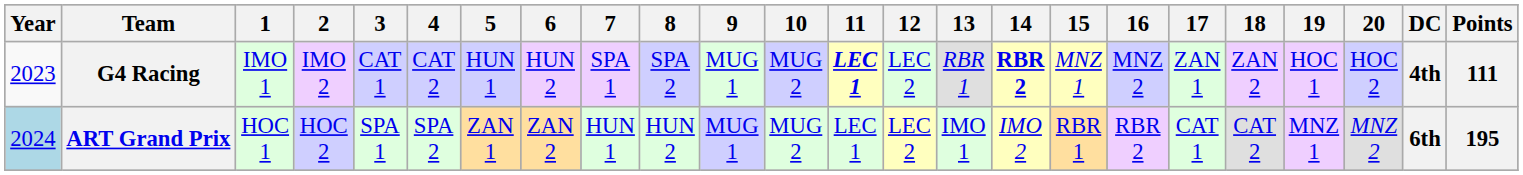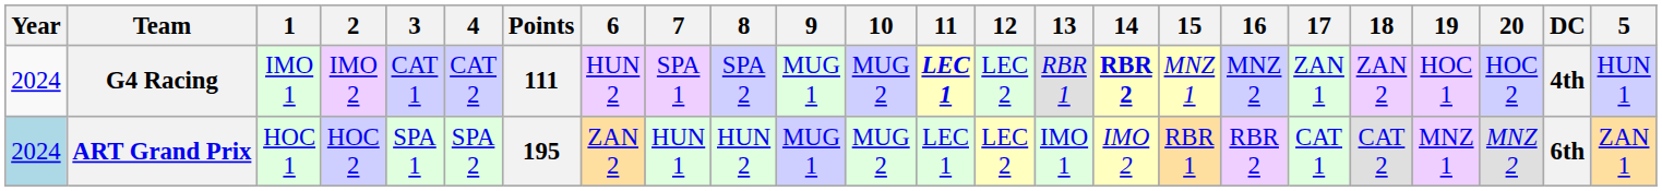 <table class="wikitable" style="text-align:center; font-size:85%;">
 <tr>
 <th>Year</th>
 <th>Team</th>
 <th>1</th>
 <th>2</th>
 <th>3</th>
 <th>4</th>
-<th>5</th>
+<th>Points</th>
 <th>6</th>
 <th>7</th>
 <th>8</th>
 <th>9</th>
 <th>10</th>
 <th>11</th>
 <th>12</th>
 <th>13</th>
 <th>14</th>
 <th>15</th>
 <th>16</th>
 <th>17</th>
 <th>18</th>
 <th>19</th>
 <th>20</th>
 <th>DC</th>
-<th>Points</th>
+<th>5</th>
 </tr>
 <tr>
-<td><a href='#'>2023</a></td>
+<td><a href='#'>2024</a></td>
 <th nowrap>G4 Racing</th>
 <td style="background:#DFFFDF;"><a href='#'>IMO<br>1</a><br></td>
 <td style="background:#EFCFFF;"><a href='#'>IMO<br>2</a><br></td>
 <td style="background:#CFCFFF;"><a href='#'>CAT<br>1</a><br></td>
 <td style="background:#CFCFFF;"><a href='#'>CAT<br>2</a><br></td>
-<td style="background:#CFCFFF;"><a href='#'>HUN<br>1</a><br></td>
+<th>111</th>
 <td style="background:#EFCFFF;"><a href='#'>HUN<br>2</a><br></td>
 <td style="background:#EFCFFF;"><a href='#'>SPA<br>1</a><br></td>
 <td style="background:#CFCFFF;"><a href='#'>SPA<br>2</a><br></td>
 <td style="background:#DFFFDF;"><a href='#'>MUG<br>1</a><br></td>
 <td style="background:#CFCFFF;"><a href='#'>MUG<br>2</a><br></td>
 <td style="background:#FFFFBF;"><strong><em><a href='#'>LEC<br>1</a></em></strong><br></td>
 <td style="background:#DFFFDF;"><a href='#'>LEC<br>2</a><br></td>
 <td style="background:#DFDFDF;"><em><a href='#'>RBR<br>1</a></em><br></td>
 <td style="background:#FFFFBF;"><strong><a href='#'>RBR<br>2</a></strong><br></td>
 <td style="background:#FFFFBF;"><em><a href='#'>MNZ<br>1</a></em><br></td>
 <td style="background:#CFCFFF;"><a href='#'>MNZ<br>2</a><br></td>
 <td style="background:#DFFFDF;"><a href='#'>ZAN<br>1</a><br></td>
 <td style="background:#EFCFFF;"><a href='#'>ZAN<br>2</a><br></td>
 <td style="background:#EFCFFF;"><a href='#'>HOC<br>1</a><br></td>
 <td style="background:#CFCFFF;"><a href='#'>HOC<br>2</a><br></td>
 <th>4th</th>
-<th>111</th>
+<td style="background:#CFCFFF;"><a href='#'>HUN<br>1</a><br></td>
 </tr>
 <tr>
 <td style="background: lightblue;"><a href='#'>2024</a></td>
 <th nowrap><a href='#'>ART Grand Prix</a></th>
 <td style="background:#dfffdf;"><a href='#'>HOC<br>1</a><br></td>
 <td style="background:#cfcfff;"><a href='#'>HOC<br>2</a><br></td>
 <td style="background:#dfffdf;"><a href='#'>SPA<br>1</a><br></td>
 <td style="background:#dfffdf;"><a href='#'>SPA<br>2</a><br></td>
-<td style="background:#ffdf9f;"><a href='#'>ZAN<br>1</a><br></td>
+<th>195</th>
 <td style="background:#ffdf9f;"><a href='#'>ZAN<br>2</a><br></td>
 <td style="background:#dfffdf;"><a href='#'>HUN<br>1</a><br></td>
 <td style="background:#dfffdf;"><a href='#'>HUN<br>2</a><br></td>
 <td style="background:#cfcfff;"><a href='#'>MUG<br>1</a><br></td>
 <td style="background:#dfffdf;"><a href='#'>MUG<br>2</a><br></td>
 <td style="background:#dfffdf;"><a href='#'>LEC<br>1</a><br></td>
 <td style="background:#ffffbf;"><a href='#'>LEC<br>2</a><br></td>
 <td style="background:#dfffdf;"><a href='#'>IMO<br>1</a><br></td>
 <td style="background:#ffffbf;"><em><a href='#'>IMO<br>2</a></em><br></td>
 <td style="background:#ffdf9f;"><a href='#'>RBR<br>1</a><br></td>
 <td style="background:#efcfff;"><a href='#'>RBR<br>2</a><br></td>
 <td style="background:#dfffdf;"><a href='#'>CAT<br>1</a><br></td>
 <td style="background:#dfdfdf;"><a href='#'>CAT<br>2</a><br></td>
 <td style="background:#efcfff;"><a href='#'>MNZ<br>1</a><br></td>
 <td style="background:#dfdfdf;"><em><a href='#'>MNZ<br>2</a></em><br></td>
 <th>6th</th>
-<th>195</th>
+<td style="background:#ffdf9f;"><a href='#'>ZAN<br>1</a><br></td>
 </tr>
 </table>
